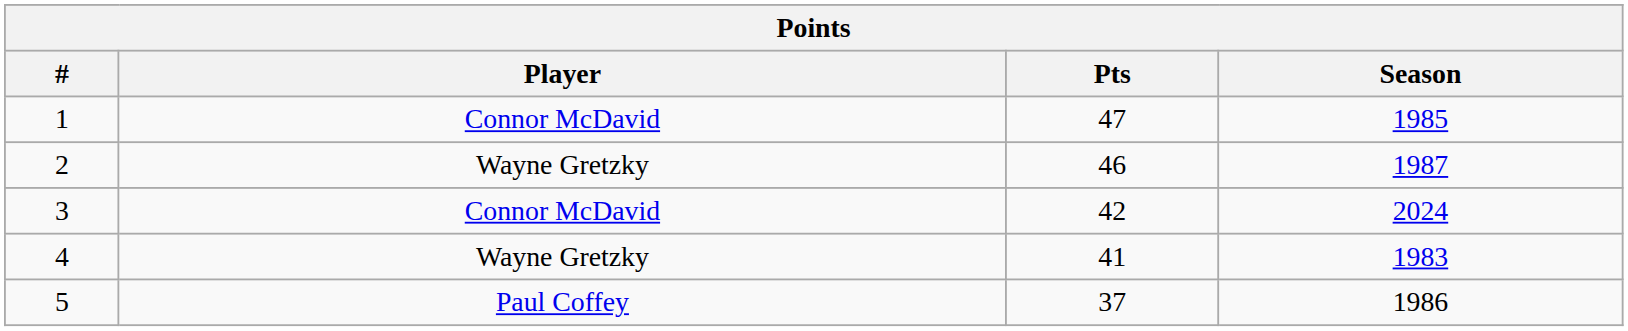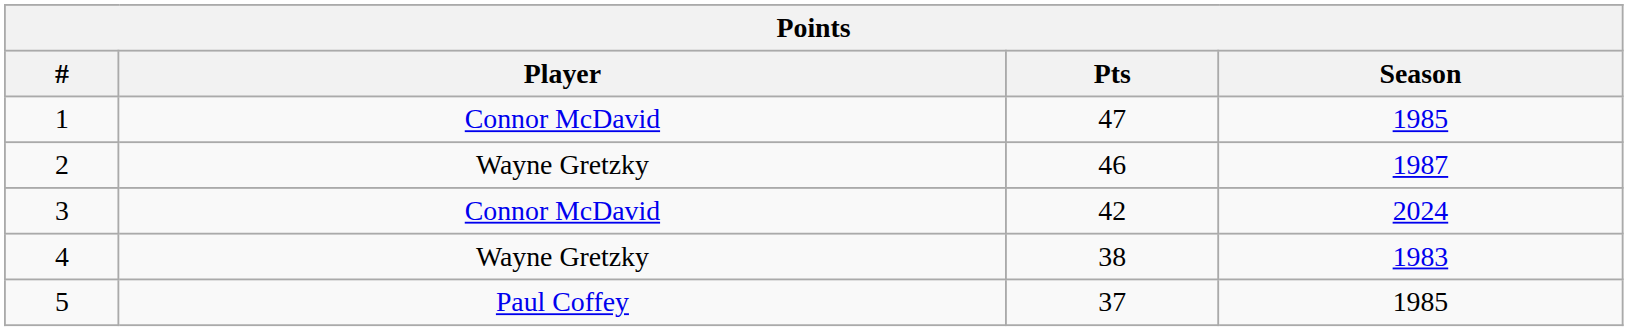 <table class="wikitable" style="text-align: center; font-size: 95%" width="70%">
 <tr>
 <th colspan="4">Points</th>
 </tr>
 <tr>
 <th>#</th>
 <th>Player</th>
 <th>Pts</th>
 <th>Season</th>
 </tr>
 <tr>
 <td>1</td>
 <td><a href='#'>Connor McDavid</a></td>
 <td>47</td>
 <td><a href='#'>1985</a></td>
 </tr>
 <tr>
 <td>2</td>
 <td>Wayne Gretzky</td>
 <td>46</td>
 <td><a href='#'>1987</a></td>
 </tr>
 <tr>
 <td>3</td>
 <td><a href='#'>Connor McDavid</a></td>
 <td>42</td>
 <td><a href='#'>2024</a></td>
 </tr>
 <tr>
 <td>4</td>
 <td>Wayne Gretzky</td>
-<td>41</td>
+<td>38</td>
 <td><a href='#'>1983</a></td>
 </tr>
 <tr>
 <td>5</td>
 <td><a href='#'>Paul Coffey</a></td>
 <td>37</td>
-<td>1986</td>
+<td>1985</td>
 </tr>
 </table>
